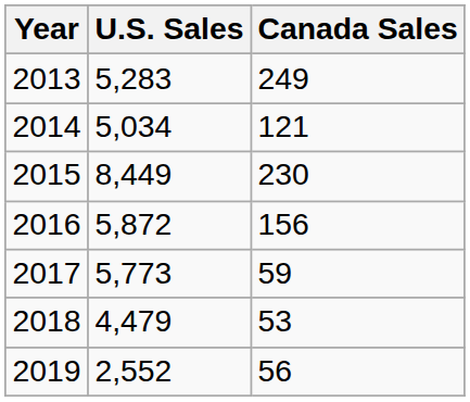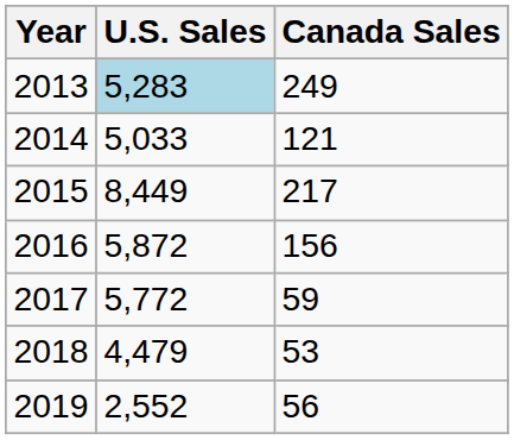 <table class="wikitable">
 <tr>
 <th>Year</th>
 <th>U.S. Sales</th>
 <th>Canada Sales</th>
 </tr>
 <tr>
 <td>2013</td>
-<td>5,283</td>
+<td style="background: lightblue;">5,283</td>
 <td>249</td>
 </tr>
 <tr>
 <td>2014</td>
-<td>5,034</td>
+<td>5,033</td>
 <td>121</td>
 </tr>
 <tr>
 <td>2015</td>
 <td>8,449</td>
-<td>230</td>
+<td>217</td>
 </tr>
 <tr>
 <td>2016</td>
 <td>5,872</td>
 <td>156</td>
 </tr>
 <tr>
 <td>2017</td>
-<td>5,773</td>
+<td>5,772</td>
 <td>59</td>
 </tr>
 <tr>
 <td>2018</td>
 <td>4,479</td>
 <td>53</td>
 </tr>
 <tr>
 <td>2019</td>
 <td>2,552</td>
 <td>56</td>
 </tr>
 </table>
